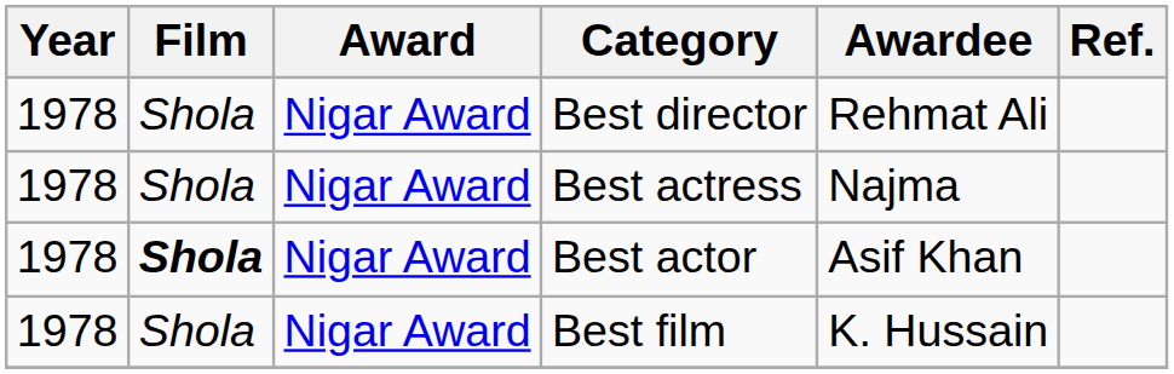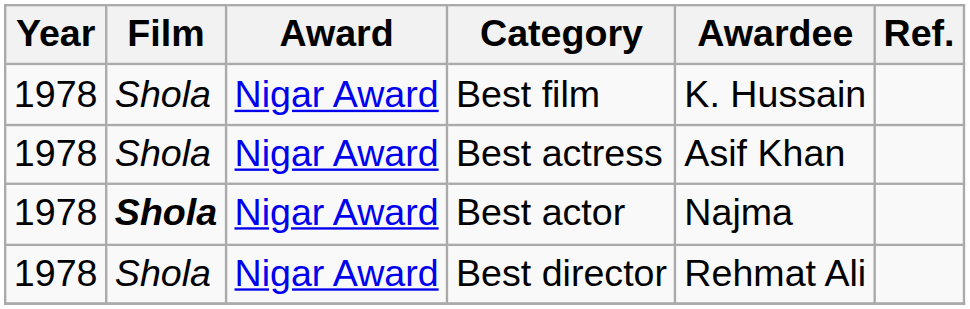 <table class="wikitable">
 <tr>
 <th>Year</th>
 <th>Film</th>
 <th>Award</th>
 <th>Category</th>
 <th>Awardee</th>
 <th>Ref.</th>
 </tr>
 <tr>
 <td>1978</td>
 <td><em>Shola</em></td>
 <td><a href='#'>Nigar Award</a></td>
-<td>Best director</td>
-<td>Rehmat Ali</td>
+<td>Best film</td>
+<td>K. Hussain</td>
 <td></td>
 </tr>
 <tr>
 <td>1978</td>
 <td><em>Shola</em></td>
 <td><a href='#'>Nigar Award</a></td>
 <td>Best actress</td>
-<td>Najma</td>
+<td>Asif Khan</td>
 <td></td>
 </tr>
 <tr>
 <td>1978</td>
 <td><strong><em>Shola</em></strong></td>
 <td><a href='#'>Nigar Award</a></td>
 <td>Best actor</td>
-<td>Asif Khan</td>
+<td>Najma</td>
 <td></td>
 </tr>
 <tr>
 <td>1978</td>
 <td><em>Shola</em></td>
 <td><a href='#'>Nigar Award</a></td>
-<td>Best film</td>
-<td>K. Hussain</td>
+<td>Best director</td>
+<td>Rehmat Ali</td>
 <td></td>
 </tr>
 <tr>
 </tr>
 </table>
